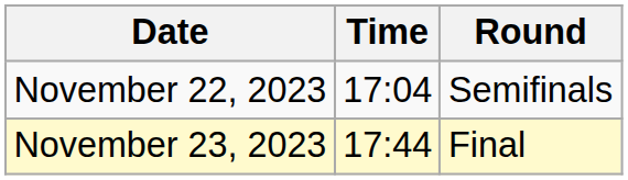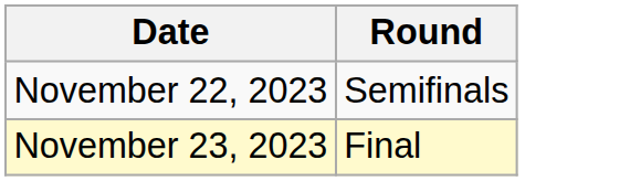 <table class="wikitable">
 <tr>
 <th>Date</th>
-<th>Time</th>
 <th>Round</th>
 </tr>
 <tr>
 <td>November 22, 2023</td>
-<td>17:04</td>
 <td>Semifinals</td>
 </tr>
 <tr style=background:lemonchiffon>
 <td>November 23, 2023</td>
-<td>17:44</td>
 <td>Final</td>
 </tr>
 </table>
